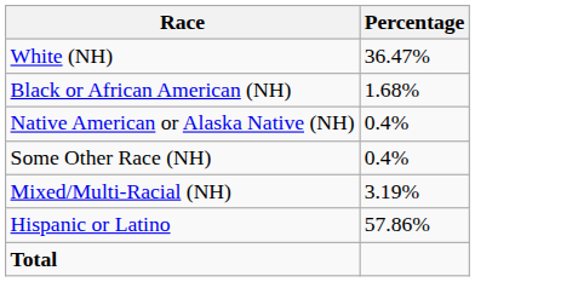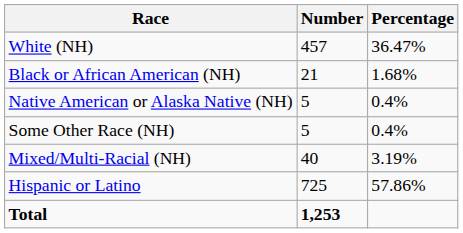 <table class="wikitable">
 <tr>
 <th>Race</th>
+<th>Number</th>
 <th>Percentage</th>
 </tr>
 <tr>
 <td><a href='#'>White</a> (NH)</td>
+<td>457</td>
 <td>36.47%</td>
 </tr>
 <tr>
 <td><a href='#'>Black or African American</a> (NH)</td>
+<td>21</td>
 <td>1.68%</td>
 </tr>
 <tr>
 <td><a href='#'>Native American</a> or <a href='#'>Alaska Native</a> (NH)</td>
+<td>5</td>
 <td>0.4%</td>
 </tr>
 <tr>
 <td>Some Other Race (NH)</td>
+<td>5</td>
 <td>0.4%</td>
 </tr>
 <tr>
 <td><a href='#'>Mixed/Multi-Racial</a> (NH)</td>
+<td>40</td>
 <td>3.19%</td>
 </tr>
 <tr>
 <td><a href='#'>Hispanic or Latino</a></td>
+<td>725</td>
 <td>57.86%</td>
 </tr>
 <tr>
 <td><strong>Total</strong></td>
+<td><strong>1,253</strong></td>
 <td></td>
 </tr>
 </table>
